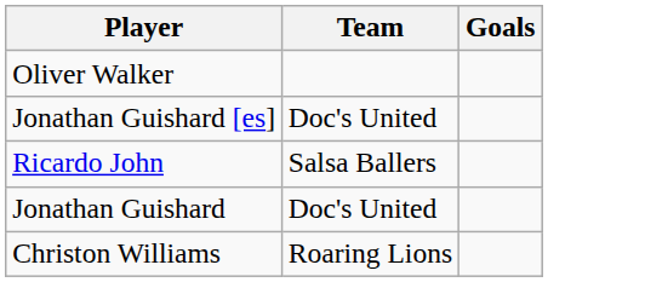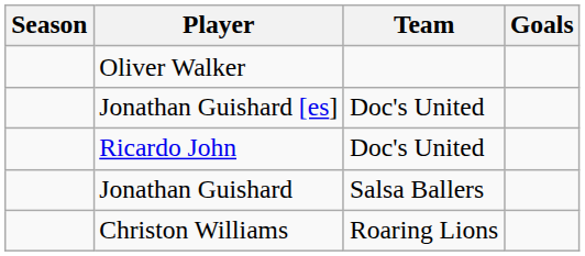 <table class="wikitable">
 <tr>
+<th>Season</th>
 <th>Player</th>
 <th>Team</th>
 <th>Goals</th>
 </tr>
 <tr>
+<td></td>
 <td> Oliver Walker</td>
 <td></td>
 <td></td>
 </tr>
 <tr>
+<td></td>
 <td> Jonathan Guishard <a href='#'>[es</a>]</td>
 <td>Doc's United</td>
 <td></td>
 </tr>
 <tr>
+<td></td>
 <td> <a href='#'>Ricardo John</a></td>
+<td>Doc's United</td>
+<td></td>
+</tr>
+<tr>
+<td></td>
+<td> Jonathan Guishard</td>
 <td>Salsa Ballers</td>
 <td></td>
 </tr>
 <tr>
-<td> Jonathan Guishard</td>
-<td>Doc's United</td>
 <td></td>
-</tr>
-<tr>
 <td> Christon Williams</td>
 <td>Roaring Lions</td>
 <td></td>
 </tr>
 </table>
